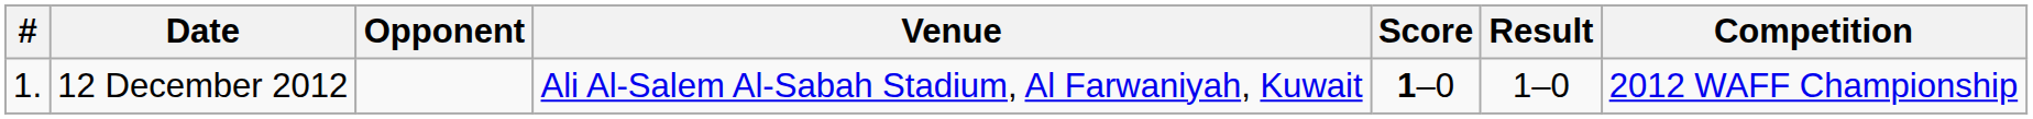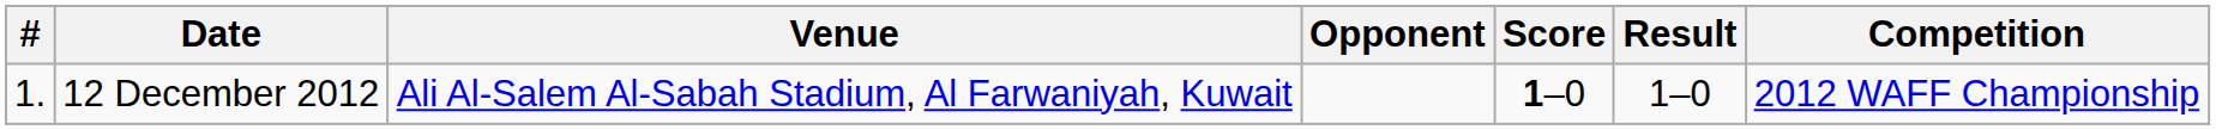 <table class="wikitable">
 <tr>
 <th>#</th>
 <th>Date</th>
+<th>Venue</th>
 <th>Opponent</th>
-<th>Venue</th>
 <th>Score</th>
 <th>Result</th>
 <th>Competition</th>
 </tr>
 <tr>
 <td>1.</td>
 <td>12 December 2012</td>
+<td><a href='#'>Ali Al-Salem Al-Sabah Stadium</a>, <a href='#'>Al Farwaniyah</a>, <a href='#'>Kuwait</a></td>
 <td></td>
-<td><a href='#'>Ali Al-Salem Al-Sabah Stadium</a>, <a href='#'>Al Farwaniyah</a>, <a href='#'>Kuwait</a></td>
 <td align=center><strong>1</strong>–0</td>
 <td align=center>1–0</td>
 <td><a href='#'>2012 WAFF Championship</a></td>
 </tr>
 </table>
